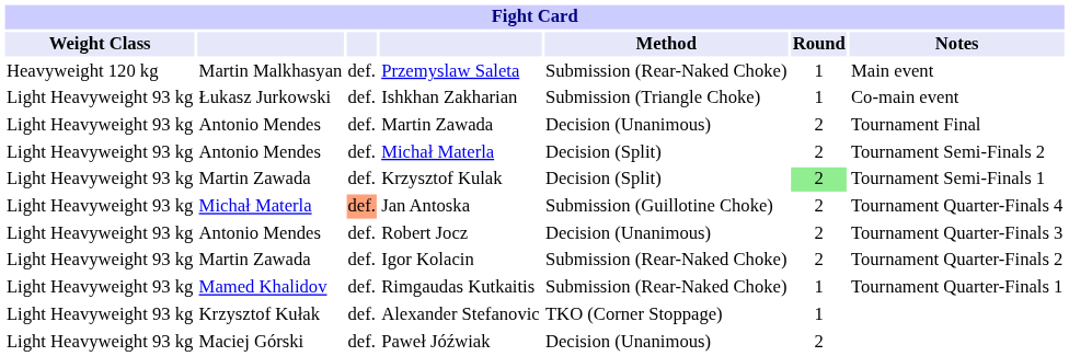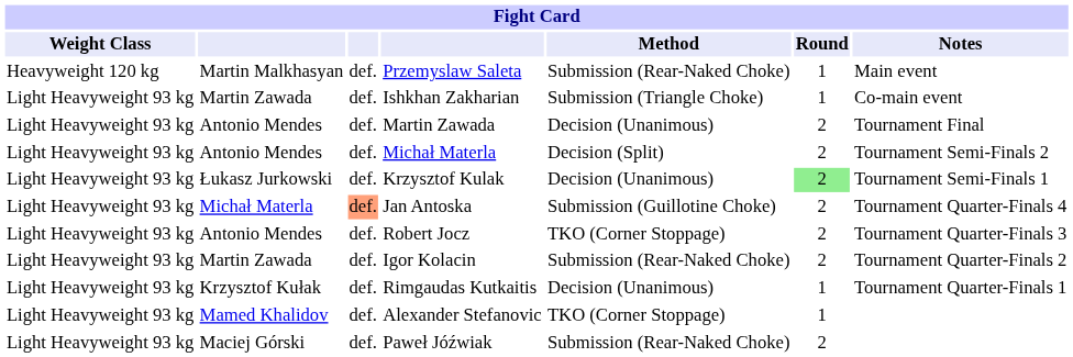 <table class="toccolours" style="font-size: 80%;">
 <tr>
 <th colspan="8" style="background-color: #ccf; color: #000080; text-align: center;"><strong>Fight Card</strong></th>
 </tr>
 <tr>
 <th colspan="1" style="background-color: #E6E8FA; color: #000000; text-align: center;">Weight Class</th>
 <th colspan="1" style="background-color: #E6E8FA; color: #000000; text-align: center;"></th>
 <th colspan="1" style="background-color: #E6E8FA; color: #000000; text-align: center;"></th>
 <th colspan="1" style="background-color: #E6E8FA; color: #000000; text-align: center;"></th>
 <th colspan="1" style="background-color: #E6E8FA; color: #000000; text-align: center;">Method</th>
 <th colspan="1" style="background-color: #E6E8FA; color: #000000; text-align: center;">Round</th>
 <th colspan="1" style="background-color: #E6E8FA; color: #000000; text-align: center;">Notes</th>
 </tr>
 <tr>
 <td>Heavyweight 120 kg</td>
 <td> Martin Malkhasyan</td>
 <td align=center>def.</td>
 <td>  <a href='#'>Przemyslaw Saleta</a></td>
 <td>Submission (Rear-Naked Choke)</td>
 <td align=center>1</td>
 <td>Main event</td>
 </tr>
 <tr>
 <td>Light Heavyweight 93 kg</td>
-<td>  Łukasz Jurkowski</td>
+<td>  Martin Zawada</td>
 <td align=center>def.</td>
 <td>  Ishkhan Zakharian</td>
 <td>Submission (Triangle Choke)</td>
 <td align=center>1</td>
 <td>Co-main event</td>
 </tr>
 <tr>
 <td>Light Heavyweight 93 kg</td>
 <td>  Antonio Mendes</td>
 <td align=center>def.</td>
 <td>  Martin Zawada</td>
 <td>Decision (Unanimous)</td>
 <td align=center>2</td>
 <td>Tournament Final</td>
 </tr>
 <tr>
 <td>Light Heavyweight 93 kg</td>
 <td>  Antonio Mendes</td>
 <td align=center>def.</td>
 <td> <a href='#'>Michał Materla</a></td>
 <td>Decision (Split)</td>
 <td align=center>2</td>
 <td>Tournament Semi-Finals 2</td>
 </tr>
 <tr>
 <td>Light Heavyweight 93 kg</td>
-<td>  Martin Zawada</td>
+<td>  Łukasz Jurkowski</td>
 <td align=center>def.</td>
 <td>  Krzysztof Kulak</td>
-<td>Decision (Split)</td>
+<td>Decision (Unanimous)</td>
 <td align=center style="background: lightgreen;">2</td>
 <td>Tournament Semi-Finals 1</td>
 </tr>
 <tr>
 <td>Light Heavyweight 93 kg</td>
 <td> <a href='#'>Michał Materla</a></td>
 <td align=center style="background: lightsalmon;">def.</td>
 <td> Jan Antoska</td>
 <td>Submission (Guillotine Choke)</td>
 <td align=center>2</td>
 <td>Tournament Quarter-Finals 4</td>
 </tr>
 <tr>
 <td>Light Heavyweight 93 kg</td>
 <td> Antonio Mendes</td>
 <td align=center>def.</td>
 <td> Robert Jocz</td>
-<td>Decision (Unanimous)</td>
+<td>TKO (Corner Stoppage)</td>
 <td align=center>2</td>
 <td>Tournament Quarter-Finals 3</td>
 </tr>
 <tr>
 <td>Light Heavyweight 93 kg</td>
 <td> Martin Zawada</td>
 <td align=center>def.</td>
 <td>  Igor Kolacin</td>
 <td>Submission (Rear-Naked Choke)</td>
 <td align=center>2</td>
 <td>Tournament Quarter-Finals 2</td>
 </tr>
 <tr>
 <td>Light Heavyweight 93 kg</td>
-<td>  <a href='#'>Mamed Khalidov</a></td>
+<td>  Krzysztof Kułak</td>
 <td align=center>def.</td>
 <td> Rimgaudas Kutkaitis</td>
-<td>Submission (Rear-Naked Choke)</td>
+<td>Decision (Unanimous)</td>
 <td align=center>1</td>
 <td>Tournament Quarter-Finals 1</td>
 </tr>
 <tr>
 <td>Light Heavyweight 93 kg</td>
-<td>  Krzysztof Kułak</td>
+<td>  <a href='#'>Mamed Khalidov</a></td>
 <td align=center>def.</td>
 <td> Alexander Stefanovic</td>
 <td>TKO (Corner Stoppage)</td>
 <td align=center>1</td>
 <td></td>
 </tr>
 <tr>
 <td>Light Heavyweight 93 kg</td>
 <td>  Maciej Górski</td>
 <td align=center>def.</td>
 <td> Paweł Jóźwiak</td>
-<td>Decision (Unanimous)</td>
+<td>Submission (Rear-Naked Choke)</td>
 <td align=center>2</td>
 <td></td>
 </tr>
 </table>
